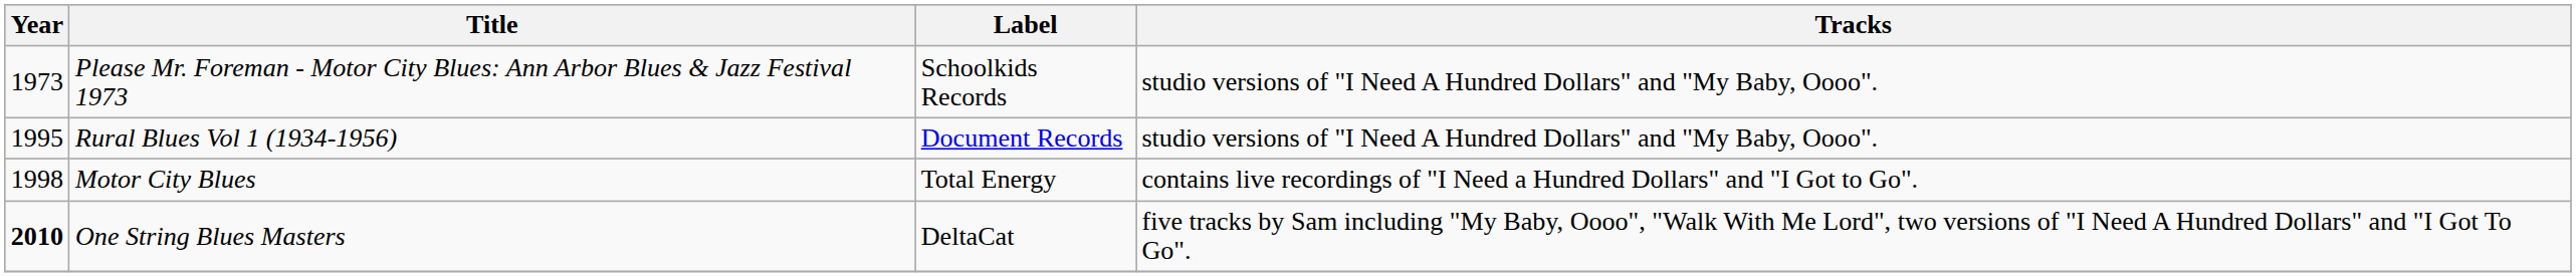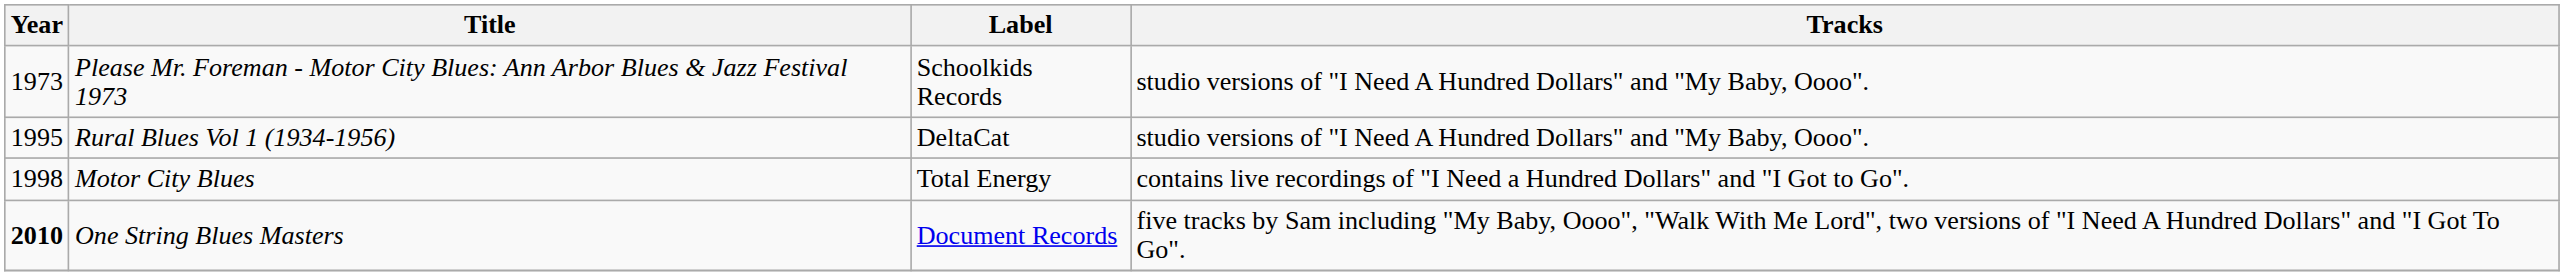 <table class="wikitable sortable">
 <tr>
 <th>Year</th>
 <th>Title</th>
 <th>Label</th>
 <th>Tracks</th>
 </tr>
 <tr>
 <td>1973</td>
 <td><em>Please Mr. Foreman - Motor City Blues: Ann Arbor Blues & Jazz Festival 1973</em></td>
 <td>Schoolkids Records</td>
 <td>studio versions of "I Need A Hundred Dollars" and "My Baby, Oooo".</td>
 </tr>
 <tr>
 <td>1995</td>
 <td><em>Rural Blues Vol 1 (1934-1956)</em></td>
-<td><a href='#'>Document Records</a></td>
+<td>DeltaCat</td>
 <td>studio versions of "I Need A Hundred Dollars" and "My Baby, Oooo".</td>
 </tr>
 <tr>
 <td>1998</td>
 <td><em>Motor City Blues</em></td>
 <td>Total Energy</td>
 <td>contains live recordings of "I Need a Hundred Dollars" and "I Got to Go".</td>
 </tr>
 <tr>
 <td><strong>2010</strong></td>
 <td><em>One String Blues Masters</em></td>
-<td>DeltaCat</td>
+<td><a href='#'>Document Records</a></td>
 <td>five tracks by Sam including "My Baby, Oooo", "Walk With Me Lord", two versions of "I Need A Hundred Dollars" and "I Got To Go".</td>
 </tr>
 <tr>
 </tr>
 </table>
